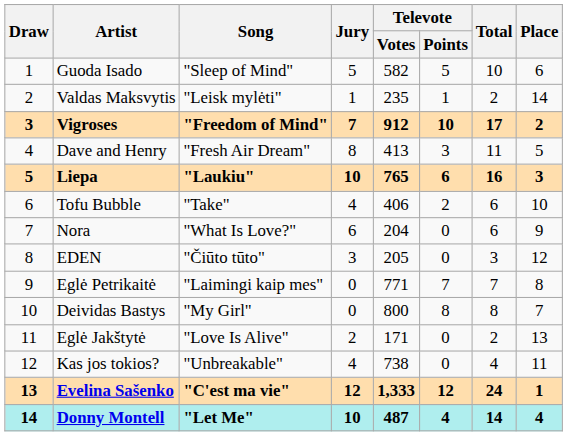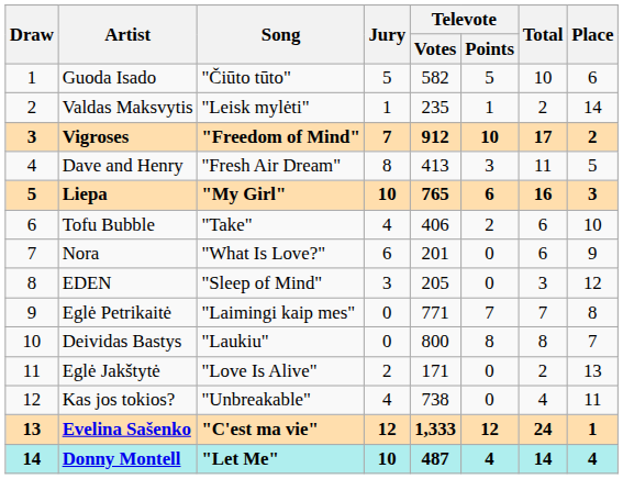 <table class="sortable wikitable" style="margin: 1em auto 1em auto; text-align:center;">
 <tr>
 <th rowspan="2">Draw</th>
 <th rowspan="2">Artist</th>
 <th rowspan="2">Song</th>
 <th rowspan="2">Jury</th>
 <th colspan="2">Televote</th>
 <th rowspan="2">Total</th>
 <th rowspan="2">Place</th>
 </tr>
 <tr>
 <th>Votes</th>
 <th>Points</th>
 </tr>
 <tr>
 <td>1</td>
 <td align="left">Guoda Isado</td>
-<td align="left">"Sleep of Mind"</td>
+<td align="left">"Čiūto tūto"</td>
 <td>5</td>
 <td>582</td>
 <td>5</td>
 <td>10</td>
 <td>6</td>
 </tr>
 <tr>
 <td>2</td>
 <td align="left">Valdas Maksvytis</td>
 <td align="left">"Leisk mylėti"</td>
 <td>1</td>
 <td>235</td>
 <td>1</td>
 <td>2</td>
 <td>14</td>
 </tr>
 <tr style="font-weight:bold; background:navajowhite;">
 <td>3</td>
 <td align="left">Vigroses</td>
 <td align="left">"Freedom of Mind"</td>
 <td>7</td>
 <td>912</td>
 <td>10</td>
 <td>17</td>
 <td>2</td>
 </tr>
 <tr>
 <td>4</td>
 <td align="left">Dave and Henry</td>
 <td align="left">"Fresh Air Dream"</td>
 <td>8</td>
 <td>413</td>
 <td>3</td>
 <td>11</td>
 <td>5</td>
 </tr>
 <tr style="font-weight:bold; background:navajowhite;">
 <td>5</td>
 <td align="left">Liepa</td>
-<td align="left">"Laukiu"</td>
+<td align="left">"My Girl"</td>
 <td>10</td>
 <td>765</td>
 <td>6</td>
 <td>16</td>
 <td>3</td>
 </tr>
 <tr>
 <td>6</td>
 <td align="left">Tofu Bubble</td>
 <td align="left">"Take"</td>
 <td>4</td>
 <td>406</td>
 <td>2</td>
 <td>6</td>
 <td>10</td>
 </tr>
 <tr>
 <td>7</td>
 <td align="left">Nora</td>
 <td align="left">"What Is Love?"</td>
 <td>6</td>
-<td>204</td>
+<td>201</td>
 <td>0</td>
 <td>6</td>
 <td>9</td>
 </tr>
 <tr>
 <td>8</td>
 <td align="left">EDEN</td>
-<td align="left">"Čiūto tūto"</td>
+<td align="left">"Sleep of Mind"</td>
 <td>3</td>
 <td>205</td>
 <td>0</td>
 <td>3</td>
 <td>12</td>
 </tr>
 <tr>
 <td>9</td>
 <td align="left">Eglė Petrikaitė</td>
 <td align="left">"Laimingi kaip mes"</td>
 <td>0</td>
 <td>771</td>
 <td>7</td>
 <td>7</td>
 <td>8</td>
 </tr>
 <tr>
 <td>10</td>
 <td align="left">Deividas Bastys</td>
-<td align="left">"My Girl"</td>
+<td align="left">"Laukiu"</td>
 <td>0</td>
 <td>800</td>
 <td>8</td>
 <td>8</td>
 <td>7</td>
 </tr>
 <tr>
 <td>11</td>
 <td align="left">Eglė Jakštytė</td>
 <td align="left">"Love Is Alive"</td>
 <td>2</td>
 <td>171</td>
 <td>0</td>
 <td>2</td>
 <td>13</td>
 </tr>
 <tr>
 <td>12</td>
 <td align="left">Kas jos tokios?</td>
 <td align="left">"Unbreakable"</td>
 <td>4</td>
 <td>738</td>
 <td>0</td>
 <td>4</td>
 <td>11</td>
 </tr>
 <tr style="font-weight:bold; background:navajowhite;">
 <td>13</td>
 <td align="left"><a href='#'>Evelina Sašenko</a></td>
 <td align="left">"C'est ma vie"</td>
 <td>12</td>
 <td>1,333</td>
 <td>12</td>
 <td>24</td>
 <td>1</td>
 </tr>
 <tr style="font-weight:bold; background:paleturquoise;">
 <td>14</td>
 <td align="left"><a href='#'>Donny Montell</a></td>
 <td align="left">"Let Me"</td>
 <td>10</td>
 <td>487</td>
 <td>4</td>
 <td>14</td>
 <td>4</td>
 </tr>
 </table>
